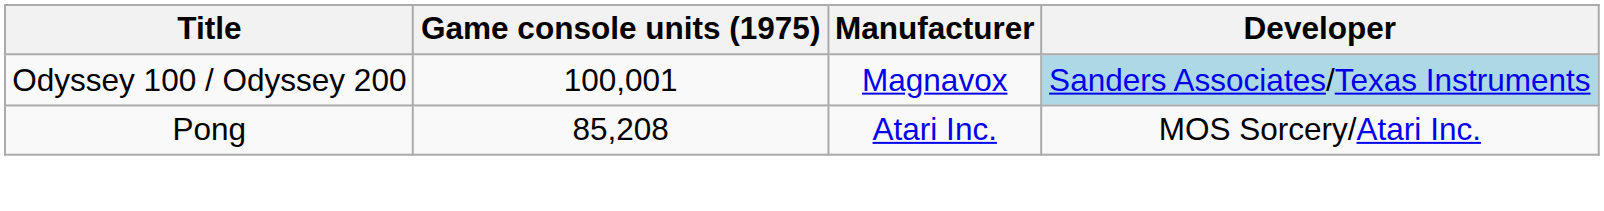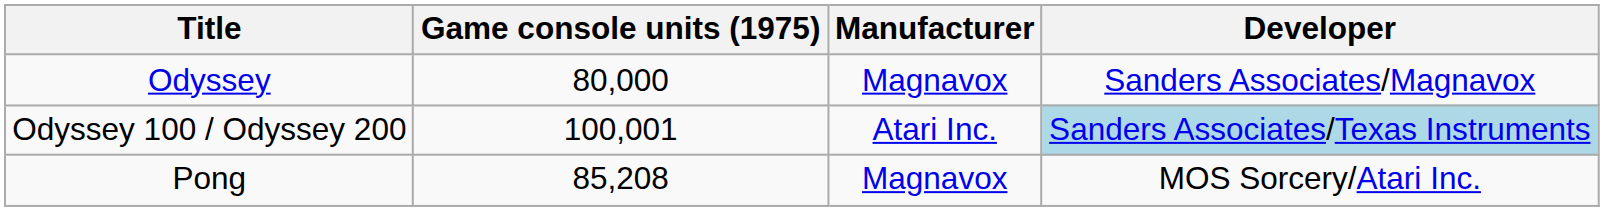 <table class="wikitable sortable" style="text-align:center">
 <tr>
 <th>Title</th>
 <th>Game console units (1975)</th>
 <th>Manufacturer</th>
 <th>Developer</th>
 </tr>
 <tr>
+<td><a href='#'>Odyssey</a></td>
+<td>80,000</td>
+<td><a href='#'>Magnavox</a></td>
+<td><a href='#'>Sanders Associates</a>/<a href='#'>Magnavox</a></td>
+</tr>
+<tr>
 <td>Odyssey 100 / Odyssey 200</td>
 <td>100,001</td>
-<td><a href='#'>Magnavox</a></td>
+<td><a href='#'>Atari Inc.</a></td>
 <td style="background: lightblue;"><a href='#'>Sanders Associates</a>/<a href='#'>Texas Instruments</a></td>
 </tr>
 <tr>
 <td>Pong</td>
 <td>85,208</td>
-<td><a href='#'>Atari Inc.</a></td>
+<td><a href='#'>Magnavox</a></td>
 <td>MOS Sorcery/<a href='#'>Atari Inc.</a></td>
 </tr>
 </table>
